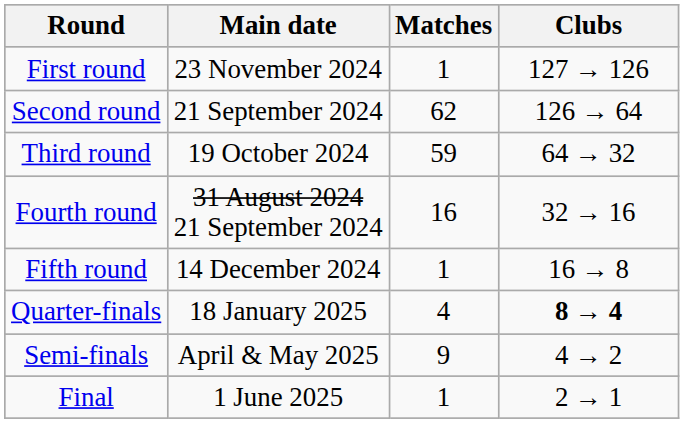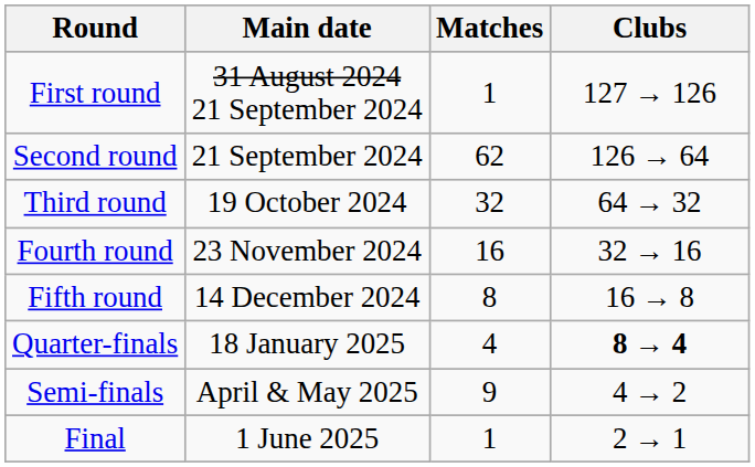 <table class="wikitable">
 <tr>
 <th>Round</th>
 <th>Main date</th>
 <th>Matches</th>
 <th width="100">Clubs</th>
 </tr>
 <tr align="center">
 <td><a href='#'>First round</a></td>
-<td>23 November 2024</td>
+<td><s>31 August 2024</s><br>21 September 2024</td>
 <td>1</td>
 <td>127 → 126</td>
 </tr>
 <tr align="center">
 <td><a href='#'>Second round</a></td>
 <td>21 September 2024</td>
 <td>62</td>
 <td>126 → 64</td>
 </tr>
 <tr align="center">
 <td><a href='#'>Third round</a></td>
 <td>19 October 2024</td>
-<td>59</td>
+<td>32</td>
 <td>64 → 32</td>
 </tr>
 <tr align="center">
 <td><a href='#'>Fourth round</a></td>
-<td><s>31 August 2024</s><br>21 September 2024</td>
+<td>23 November 2024</td>
 <td>16</td>
 <td>32 → 16</td>
 </tr>
 <tr align="center">
 <td><a href='#'>Fifth round</a></td>
 <td>14 December 2024</td>
-<td>1</td>
+<td>8</td>
 <td>16 → 8</td>
 </tr>
 <tr align="center">
 <td><a href='#'>Quarter-finals</a></td>
 <td>18 January 2025</td>
 <td>4</td>
 <td><strong>8 → 4</strong></td>
 </tr>
 <tr align="center">
 <td><a href='#'>Semi-finals</a></td>
 <td>April & May 2025</td>
 <td>9</td>
 <td>4 → 2</td>
 </tr>
 <tr align="center">
 <td><a href='#'>Final</a></td>
 <td>1 June 2025</td>
 <td>1</td>
 <td>2 → 1</td>
 </tr>
 </table>
